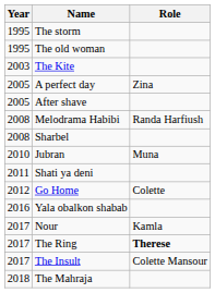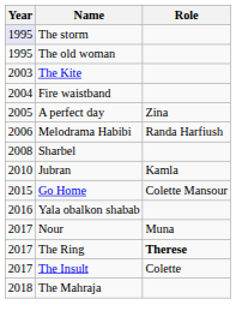 <table class="wikitable">
 <tr>
 <th>Year</th>
 <th>Name</th>
 <th>Role</th>
 </tr>
 <tr>
-<td>1995</td>
+<td style="background: lavender;">1995</td>
 <td>The storm</td>
 <td></td>
 </tr>
 <tr>
 <td>1995</td>
 <td>The old woman</td>
 <td></td>
 </tr>
 <tr>
 <td>2003</td>
 <td><a href='#'>The Kite</a></td>
 <td></td>
 </tr>
 <tr>
+<td>2004</td>
+<td>Fire waistband</td>
+<td></td>
+</tr>
+<tr>
 <td>2005</td>
 <td>A perfect day</td>
 <td>Zina</td>
 </tr>
 <tr>
-<td>2005</td>
-<td>After shave</td>
-<td></td>
-</tr>
-<tr>
-<td>2008</td>
+<td>2006</td>
 <td>Melodrama Habibi</td>
 <td>Randa Harfiush</td>
 </tr>
 <tr>
 <td>2008</td>
 <td>Sharbel</td>
 <td></td>
 </tr>
 <tr>
 <td>2010</td>
 <td>Jubran</td>
-<td>Muna</td>
+<td>Kamla</td>
 </tr>
 <tr>
-<td>2011</td>
-<td>Shati ya deni</td>
-<td></td>
-</tr>
-<tr>
-<td>2012</td>
+<td>2015</td>
 <td><a href='#'>Go Home</a></td>
-<td>Colette</td>
+<td>Colette Mansour</td>
 </tr>
 <tr>
 <td>2016</td>
 <td>Yala obalkon shabab</td>
 <td></td>
 </tr>
 <tr>
 <td>2017</td>
 <td>Nour</td>
-<td>Kamla</td>
+<td>Muna</td>
 </tr>
 <tr>
 <td>2017</td>
 <td>The Ring</td>
 <td><strong>Therese</strong></td>
 </tr>
 <tr>
 <td>2017</td>
 <td><a href='#'>The Insult</a></td>
-<td>Colette Mansour</td>
+<td>Colette</td>
 </tr>
 <tr>
 <td>2018</td>
 <td>The Mahraja</td>
 <td></td>
 </tr>
 </table>
